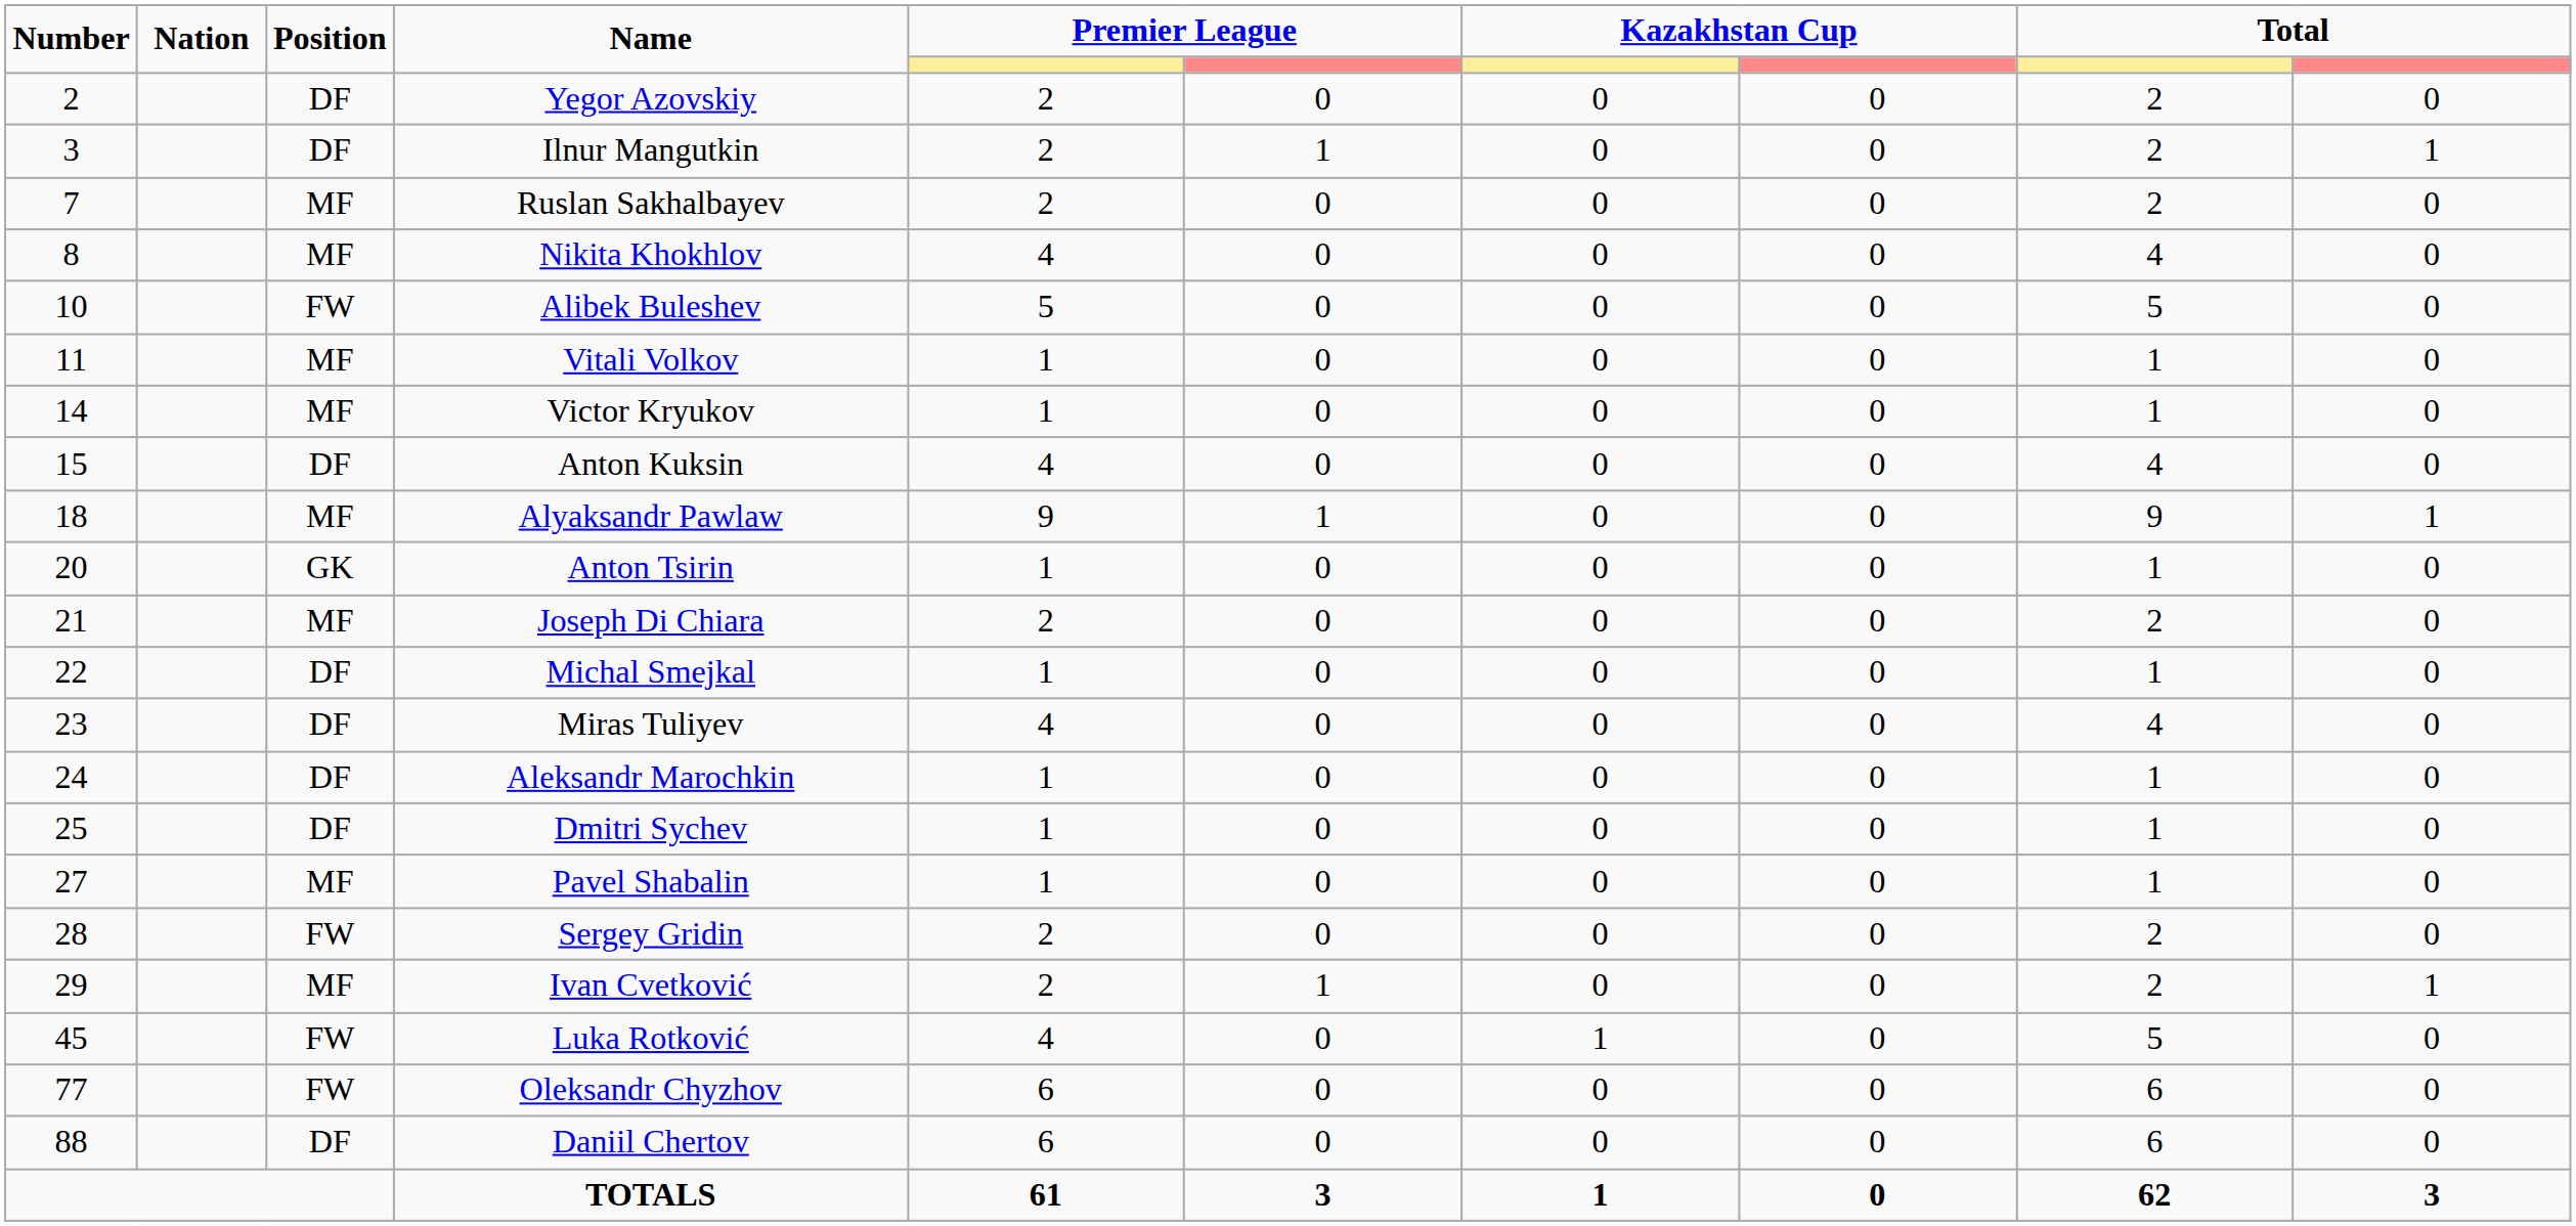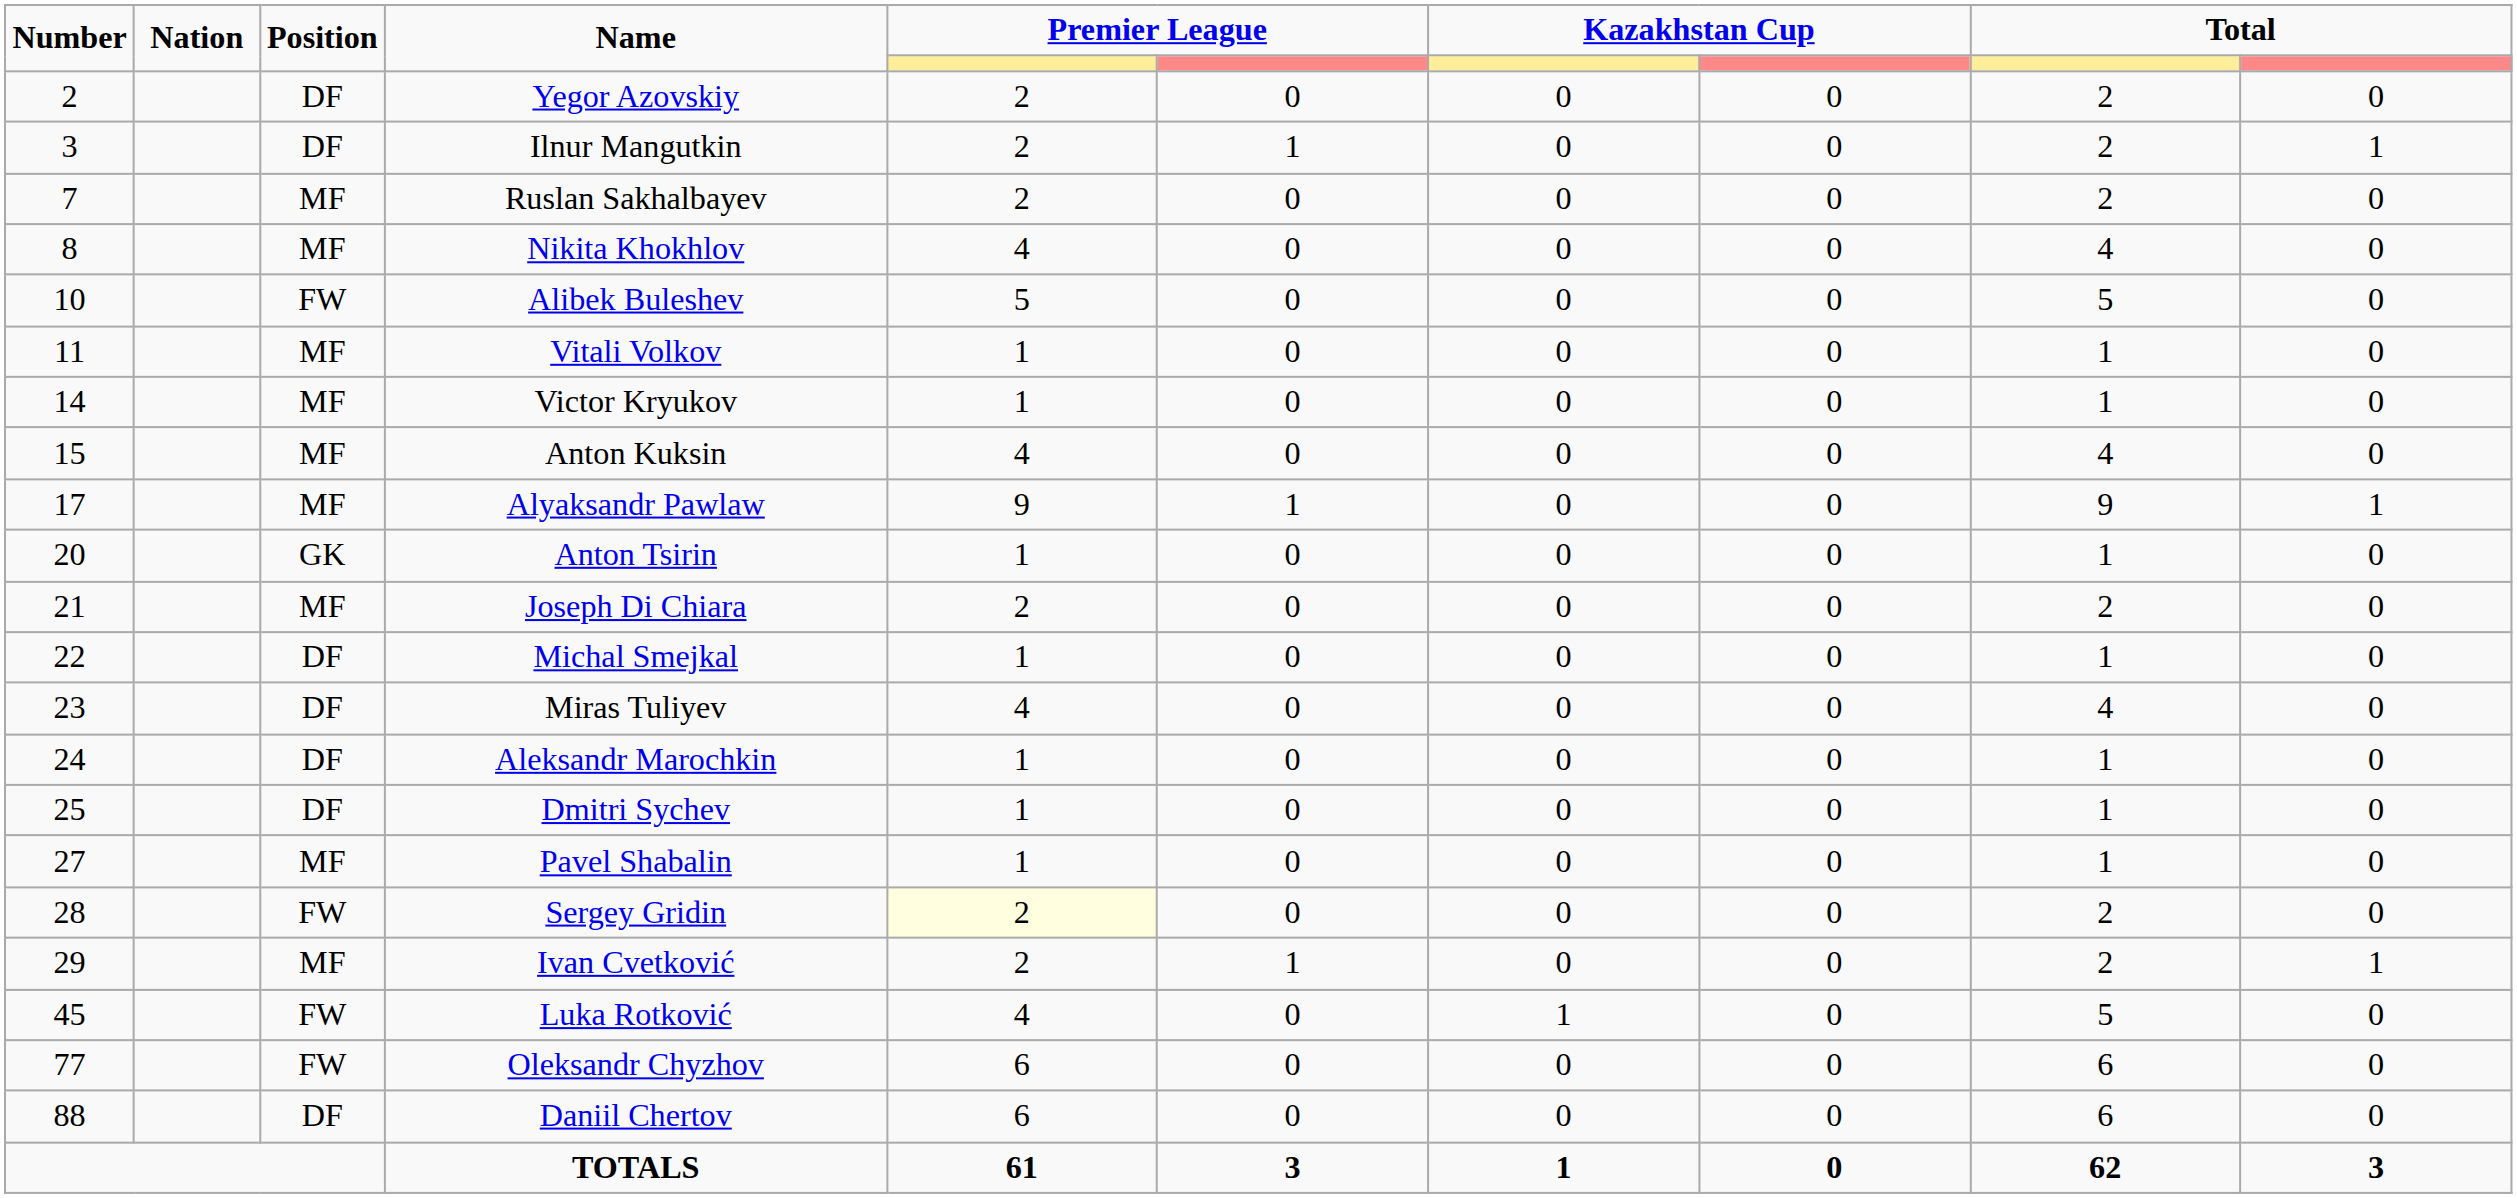 <table class="wikitable" style="text-align:center;">
 <tr>
 <td rowspan=2  style="width:5%; text-align:center;"><strong>Number</strong></td>
 <td rowspan=2  style="width:5%; text-align:center;"><strong>Nation</strong></td>
 <td rowspan=2  style="width:5%; text-align:center;"><strong>Position</strong></td>
 <td rowspan=2  style="width:20%; text-align:center;"><strong>Name</strong></td>
 <td colspan=2 style="text-align:center;"><strong><a href='#'>Premier League</a></strong></td>
 <td colspan=2 style="text-align:center;"><strong><a href='#'>Kazakhstan Cup</a></strong></td>
 <td colspan=2 style="text-align:center;"><strong>Total</strong></td>
 </tr>
 <tr>
 <th style="width:60px; background:#fe9;"></th>
 <th style="width:60px; background:#ff8888;"></th>
 <th style="width:60px; background:#fe9;"></th>
 <th style="width:60px; background:#ff8888;"></th>
 <th style="width:60px; background:#fe9;"></th>
 <th style="width:60px; background:#ff8888;"></th>
 </tr>
 <tr>
 <td>2</td>
 <td></td>
 <td>DF</td>
 <td><a href='#'>Yegor Azovskiy</a></td>
 <td>2</td>
 <td>0</td>
 <td>0</td>
 <td>0</td>
 <td>2</td>
 <td>0</td>
 </tr>
 <tr>
 <td>3</td>
 <td></td>
 <td>DF</td>
 <td>Ilnur Mangutkin</td>
 <td>2</td>
 <td>1</td>
 <td>0</td>
 <td>0</td>
 <td>2</td>
 <td>1</td>
 </tr>
 <tr>
 <td>7</td>
 <td></td>
 <td>MF</td>
 <td>Ruslan Sakhalbayev</td>
 <td>2</td>
 <td>0</td>
 <td>0</td>
 <td>0</td>
 <td>2</td>
 <td>0</td>
 </tr>
 <tr>
 <td>8</td>
 <td></td>
 <td>MF</td>
 <td><a href='#'>Nikita Khokhlov</a></td>
 <td>4</td>
 <td>0</td>
 <td>0</td>
 <td>0</td>
 <td>4</td>
 <td>0</td>
 </tr>
 <tr>
 <td>10</td>
 <td></td>
 <td>FW</td>
 <td><a href='#'>Alibek Buleshev</a></td>
 <td>5</td>
 <td>0</td>
 <td>0</td>
 <td>0</td>
 <td>5</td>
 <td>0</td>
 </tr>
 <tr>
 <td>11</td>
 <td></td>
 <td>MF</td>
 <td><a href='#'>Vitali Volkov</a></td>
 <td>1</td>
 <td>0</td>
 <td>0</td>
 <td>0</td>
 <td>1</td>
 <td>0</td>
 </tr>
 <tr>
 <td>14</td>
 <td></td>
 <td>MF</td>
 <td>Victor Kryukov</td>
 <td>1</td>
 <td>0</td>
 <td>0</td>
 <td>0</td>
 <td>1</td>
 <td>0</td>
 </tr>
 <tr>
 <td>15</td>
 <td></td>
-<td>DF</td>
+<td>MF</td>
 <td>Anton Kuksin</td>
 <td>4</td>
 <td>0</td>
 <td>0</td>
 <td>0</td>
 <td>4</td>
 <td>0</td>
 </tr>
 <tr>
-<td>18</td>
+<td>17</td>
 <td></td>
 <td>MF</td>
 <td><a href='#'>Alyaksandr Pawlaw</a></td>
 <td>9</td>
 <td>1</td>
 <td>0</td>
 <td>0</td>
 <td>9</td>
 <td>1</td>
 </tr>
 <tr>
 <td>20</td>
 <td></td>
 <td>GK</td>
 <td><a href='#'>Anton Tsirin</a></td>
 <td>1</td>
 <td>0</td>
 <td>0</td>
 <td>0</td>
 <td>1</td>
 <td>0</td>
 </tr>
 <tr>
 <td>21</td>
 <td></td>
 <td>MF</td>
 <td><a href='#'>Joseph Di Chiara</a></td>
 <td>2</td>
 <td>0</td>
 <td>0</td>
 <td>0</td>
 <td>2</td>
 <td>0</td>
 </tr>
 <tr>
 <td>22</td>
 <td></td>
 <td>DF</td>
 <td><a href='#'>Michal Smejkal</a></td>
 <td>1</td>
 <td>0</td>
 <td>0</td>
 <td>0</td>
 <td>1</td>
 <td>0</td>
 </tr>
 <tr>
 <td>23</td>
 <td></td>
 <td>DF</td>
 <td>Miras Tuliyev</td>
 <td>4</td>
 <td>0</td>
 <td>0</td>
 <td>0</td>
 <td>4</td>
 <td>0</td>
 </tr>
 <tr>
 <td>24</td>
 <td></td>
 <td>DF</td>
 <td><a href='#'>Aleksandr Marochkin</a></td>
 <td>1</td>
 <td>0</td>
 <td>0</td>
 <td>0</td>
 <td>1</td>
 <td>0</td>
 </tr>
 <tr>
 <td>25</td>
 <td></td>
 <td>DF</td>
 <td><a href='#'>Dmitri Sychev</a></td>
 <td>1</td>
 <td>0</td>
 <td>0</td>
 <td>0</td>
 <td>1</td>
 <td>0</td>
 </tr>
 <tr>
 <td>27</td>
 <td></td>
 <td>MF</td>
 <td><a href='#'>Pavel Shabalin</a></td>
 <td>1</td>
 <td>0</td>
 <td>0</td>
 <td>0</td>
 <td>1</td>
 <td>0</td>
 </tr>
 <tr>
 <td>28</td>
 <td></td>
 <td>FW</td>
 <td><a href='#'>Sergey Gridin</a></td>
-<td>2</td>
+<td style="background: lightyellow;">2</td>
 <td>0</td>
 <td>0</td>
 <td>0</td>
 <td>2</td>
 <td>0</td>
 </tr>
 <tr>
 <td>29</td>
 <td></td>
 <td>MF</td>
 <td><a href='#'>Ivan Cvetković</a></td>
 <td>2</td>
 <td>1</td>
 <td>0</td>
 <td>0</td>
 <td>2</td>
 <td>1</td>
 </tr>
 <tr>
 <td>45</td>
 <td></td>
 <td>FW</td>
 <td><a href='#'>Luka Rotković</a></td>
 <td>4</td>
 <td>0</td>
 <td>1</td>
 <td>0</td>
 <td>5</td>
 <td>0</td>
 </tr>
 <tr>
 <td>77</td>
 <td></td>
 <td>FW</td>
 <td><a href='#'>Oleksandr Chyzhov</a></td>
 <td>6</td>
 <td>0</td>
 <td>0</td>
 <td>0</td>
 <td>6</td>
 <td>0</td>
 </tr>
 <tr>
 <td>88</td>
 <td></td>
 <td>DF</td>
 <td><a href='#'>Daniil Chertov</a></td>
 <td>6</td>
 <td>0</td>
 <td>0</td>
 <td>0</td>
 <td>6</td>
 <td>0</td>
 </tr>
 <tr>
 <td colspan=3></td>
 <td><strong>TOTALS</strong></td>
 <td><strong>61</strong></td>
 <td><strong>3</strong></td>
 <td><strong>1</strong></td>
 <td><strong>0</strong></td>
 <td><strong>62</strong></td>
 <td><strong>3</strong></td>
 </tr>
 </table>
